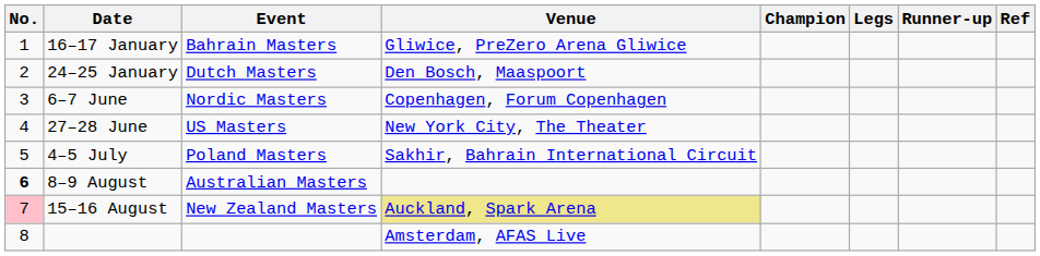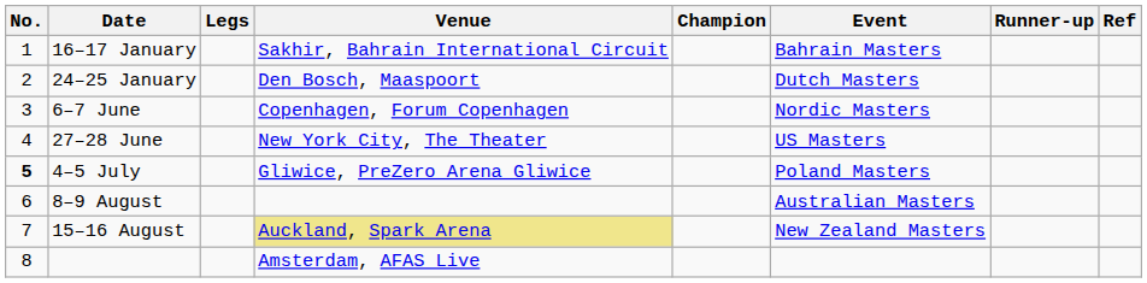 <table class="wikitable">
 <tr>
 <th>No.</th>
 <th>Date</th>
-<th>Event</th>
+<th>Legs</th>
 <th>Venue</th>
 <th>Champion</th>
-<th>Legs</th>
+<th>Event</th>
 <th>Runner-up</th>
 <th>Ref</th>
 </tr>
 <tr>
 <td align="center">1</td>
 <td align="left">16–17 January</td>
+<td></td>
+<td> <a href='#'>Sakhir</a>, <a href='#'>Bahrain International Circuit</a></td>
+<td align="right"></td>
 <td><a href='#'>Bahrain Masters</a></td>
-<td> <a href='#'>Gliwice</a>, <a href='#'>PreZero Arena Gliwice</a></td>
-<td align="right"></td>
-<td></td>
 <td></td>
 <td align="center"></td>
 </tr>
 <tr>
 <td align="center">2</td>
 <td align="left">24–25 January</td>
-<td><a href='#'>Dutch Masters</a></td>
+<td></td>
 <td> <a href='#'>Den Bosch</a>, <a href='#'>Maaspoort</a></td>
 <td align="right"></td>
-<td></td>
+<td><a href='#'>Dutch Masters</a></td>
 <td></td>
 <td align="center"></td>
 </tr>
 <tr>
 <td align="center">3</td>
 <td align="left">6–7 June</td>
-<td><a href='#'>Nordic Masters</a></td>
+<td></td>
 <td> <a href='#'>Copenhagen</a>, <a href='#'>Forum Copenhagen</a></td>
 <td align="right"></td>
-<td></td>
+<td><a href='#'>Nordic Masters</a></td>
 <td></td>
 <td align="center"></td>
 </tr>
 <tr>
 <td align="center">4</td>
 <td align="left">27–28 June</td>
-<td><a href='#'>US Masters</a></td>
+<td></td>
 <td> <a href='#'>New York City</a>, <a href='#'>The Theater</a></td>
 <td align="right"></td>
-<td></td>
+<td><a href='#'>US Masters</a></td>
 <td></td>
 <td align="center"></td>
 </tr>
 <tr>
-<td align="center">5</td>
+<td align="center"><strong>5</strong></td>
 <td align="left">4–5 July</td>
+<td></td>
+<td> <a href='#'>Gliwice</a>, <a href='#'>PreZero Arena Gliwice</a></td>
+<td align="right"></td>
 <td><a href='#'>Poland Masters</a></td>
-<td> <a href='#'>Sakhir</a>, <a href='#'>Bahrain International Circuit</a></td>
-<td align="right"></td>
-<td></td>
 <td></td>
 <td align="center"></td>
 </tr>
 <tr>
-<td align="center"><strong>6</strong></td>
+<td align="center">6</td>
 <td align="left">8–9 August</td>
-<td><a href='#'>Australian Masters</a></td>
+<td></td>
 <td></td>
 <td align="right"></td>
-<td></td>
+<td><a href='#'>Australian Masters</a></td>
 <td></td>
 <td align="center"></td>
 </tr>
 <tr>
-<td align="center" style="background: pink;">7</td>
+<td align="center">7</td>
 <td align="left">15–16 August</td>
-<td><a href='#'>New Zealand Masters</a></td>
+<td></td>
 <td style="background: khaki;"> <a href='#'>Auckland</a>, <a href='#'>Spark Arena</a></td>
 <td align="right"></td>
-<td></td>
+<td><a href='#'>New Zealand Masters</a></td>
 <td></td>
 <td align="center"></td>
 </tr>
 <tr>
 <td align="center">8</td>
 <td align="left"></td>
 <td></td>
 <td> <a href='#'>Amsterdam</a>, <a href='#'>AFAS Live</a></td>
 <td align="right"></td>
 <td></td>
 <td></td>
 <td align="center"></td>
 </tr>
 </table>
